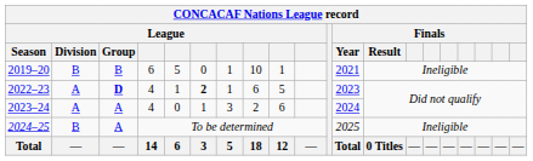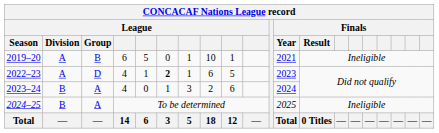 <table class="wikitable" style="text-align:center;">
 <tr>
 <th colspan=20><a href='#'>CONCACAF Nations League</a> record</th>
 </tr>
 <tr>
 <th colspan=10>League</th>
 <th rowspan=7></th>
 <th colspan=9>Finals</th>
 </tr>
 <tr>
 <th>Season</th>
 <th>Division</th>
 <th>Group</th>
 <th width=28></th>
 <th width=28></th>
 <th width=28></th>
 <th width=28></th>
 <th width=28></th>
 <th width=28></th>
 <th width=35></th>
 <th>Year</th>
 <th>Result</th>
 <th></th>
 <th></th>
 <th></th>
 <th></th>
 <th></th>
 <th></th>
 <th></th>
 </tr>
 <tr>
 <td><a href='#'>2019–20</a></td>
-<td><a href='#'>B</a></td>
+<td><a href='#'>A</a></td>
 <td><a href='#'>B</a></td>
 <td>6</td>
 <td>5</td>
 <td>0</td>
 <td>1</td>
 <td>10</td>
 <td>1</td>
 <td></td>
 <td> <a href='#'>2021</a></td>
 <td colspan=8><em>Ineligible</em></td>
 </tr>
 <tr>
 <td><a href='#'>2022–23</a></td>
 <td><a href='#'>A</a></td>
-<td><strong><a href='#'>D</a></strong></td>
+<td><a href='#'>D</a></td>
 <td>4</td>
 <td>1</td>
 <td><strong>2</strong></td>
 <td>1</td>
 <td>6</td>
 <td>5</td>
 <td></td>
 <td> <a href='#'>2023</a></td>
 <td colspan=8 rowspan=2><em>Did not qualify</em></td>
 </tr>
 <tr>
 <td><a href='#'>2023–24</a></td>
-<td><a href='#'>A</a></td>
+<td><a href='#'>B</a></td>
 <td><a href='#'>A</a></td>
 <td>4</td>
 <td>0</td>
 <td>1</td>
 <td>3</td>
 <td>2</td>
 <td>6</td>
 <td></td>
 <td> <a href='#'>2024</a></td>
 </tr>
 <tr>
 <td><a href='#'><em>2024–25</em></a></td>
 <td><a href='#'>B</a></td>
 <td><a href='#'>A</a></td>
 <td colspan=7><em>To be determined</em></td>
 <td> <em>2025</em></td>
 <td colspan=8><em>Ineligible</em></td>
 </tr>
 <tr>
 <th>Total</th>
 <th>—</th>
 <th>—</th>
 <th>14</th>
 <th>6</th>
 <th>3</th>
 <th>5</th>
 <th>18</th>
 <th>12</th>
 <th>—</th>
 <th>Total</th>
 <th>0 Titles</th>
 <th>—</th>
 <th>—</th>
 <th>—</th>
 <th>—</th>
 <th>—</th>
 <th>—</th>
 <th>—</th>
 </tr>
 </table>
